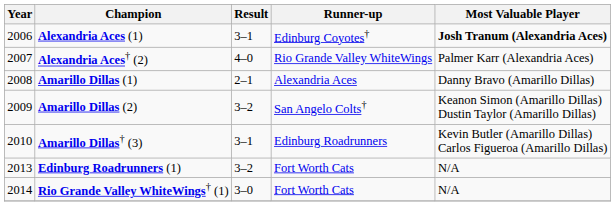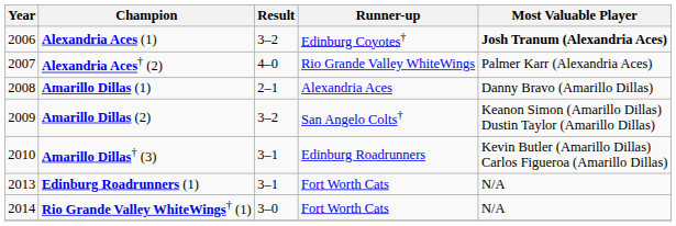 <table class="wikitable">
 <tr>
 <th>Year</th>
 <th>Champion</th>
 <th class="unsortable">Result</th>
 <th>Runner-up</th>
 <th>Most Valuable Player</th>
 </tr>
 <tr>
 <td align=center>2006</td>
 <td><strong><a href='#'>Alexandria Aces</a></strong> (1)</td>
-<td>3–1</td>
+<td>3–2</td>
 <td><a href='#'>Edinburg Coyotes</a><sup>†</sup></td>
 <td><strong>Josh Tranum (Alexandria Aces)</strong></td>
 </tr>
 <tr>
 <td align=center>2007</td>
 <td><strong><a href='#'>Alexandria Aces</a></strong><sup>†</sup> (2)</td>
 <td>4–0</td>
 <td><a href='#'>Rio Grande Valley WhiteWings</a></td>
 <td>Palmer Karr (Alexandria Aces)</td>
 </tr>
 <tr>
 <td align=center>2008</td>
 <td><strong><a href='#'>Amarillo Dillas</a></strong> (1)</td>
 <td>2–1</td>
 <td><a href='#'>Alexandria Aces</a></td>
 <td>Danny Bravo (Amarillo Dillas)</td>
 </tr>
 <tr>
 <td align=center>2009</td>
 <td><strong><a href='#'>Amarillo Dillas</a></strong> (2)</td>
 <td>3–2</td>
 <td><a href='#'>San Angelo Colts</a><sup>†</sup></td>
 <td>Keanon Simon (Amarillo Dillas)<br>Dustin Taylor (Amarillo Dillas)</td>
 </tr>
 <tr>
 <td align=center>2010</td>
 <td><strong><a href='#'>Amarillo Dillas</a></strong><sup>†</sup> (3)</td>
 <td>3–1</td>
 <td><a href='#'>Edinburg Roadrunners</a></td>
 <td>Kevin Butler (Amarillo Dillas)<br>Carlos Figueroa (Amarillo Dillas)</td>
 </tr>
 <tr>
 <td align=center>2013</td>
 <td><strong><a href='#'>Edinburg Roadrunners</a></strong> (1)</td>
-<td>3–2</td>
+<td>3–1</td>
 <td><a href='#'>Fort Worth Cats</a></td>
 <td>N/A</td>
 </tr>
 <tr>
 <td align=center>2014</td>
 <td><strong><a href='#'>Rio Grande Valley WhiteWings</a></strong><sup>†</sup> (1)</td>
 <td>3–0</td>
 <td><a href='#'>Fort Worth Cats</a></td>
 <td>N/A</td>
 </tr>
 <tr>
 </tr>
 </table>
